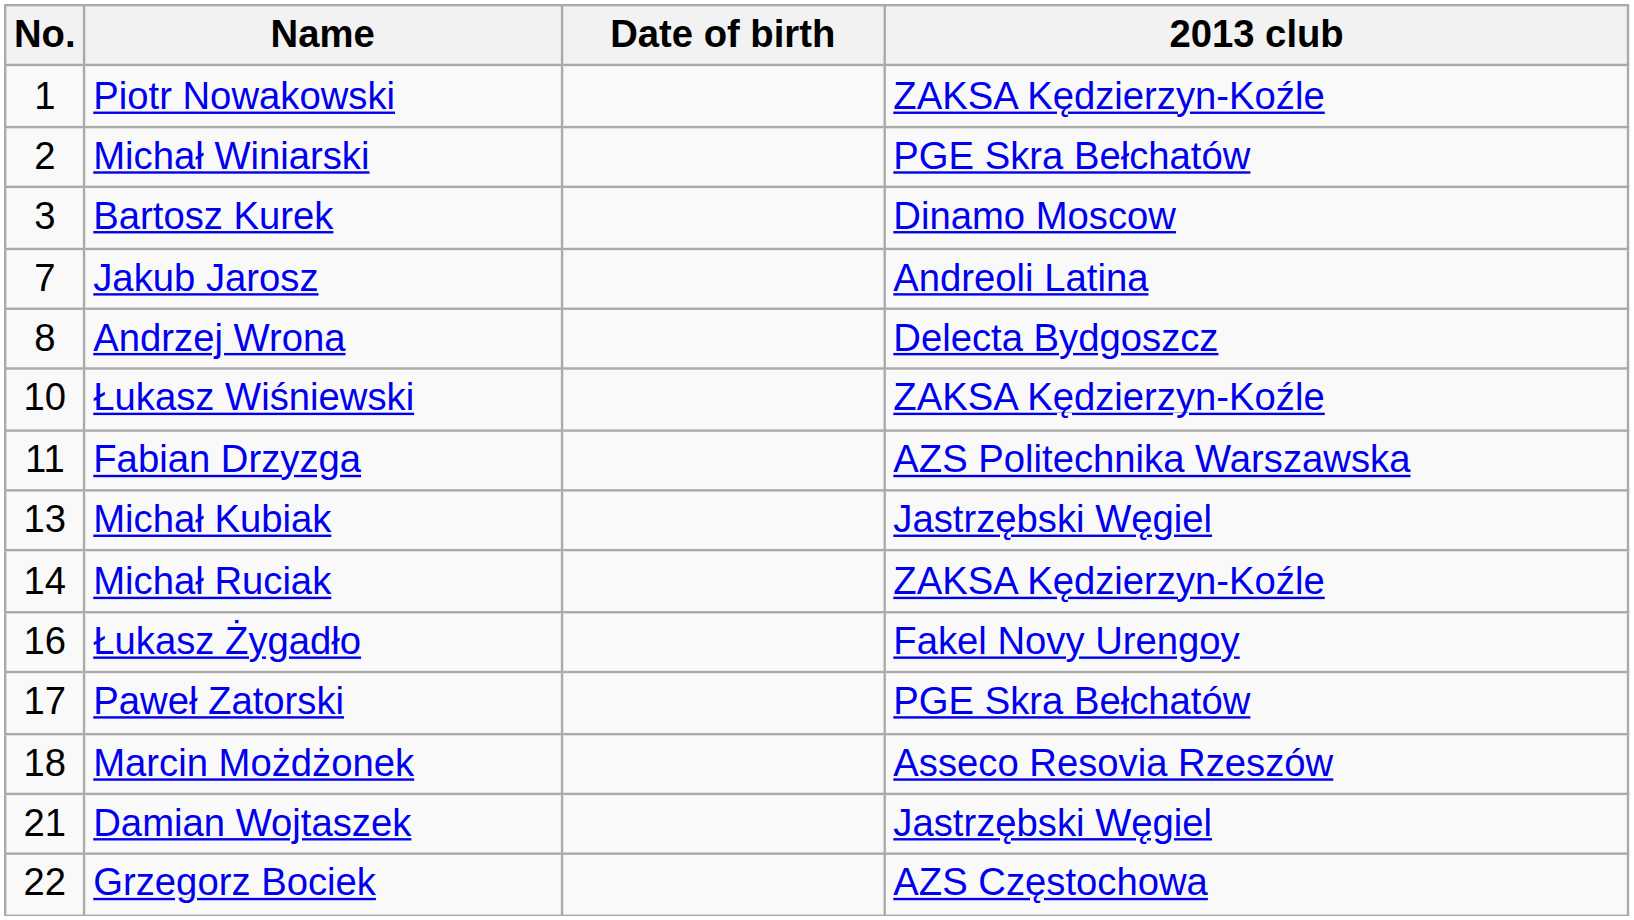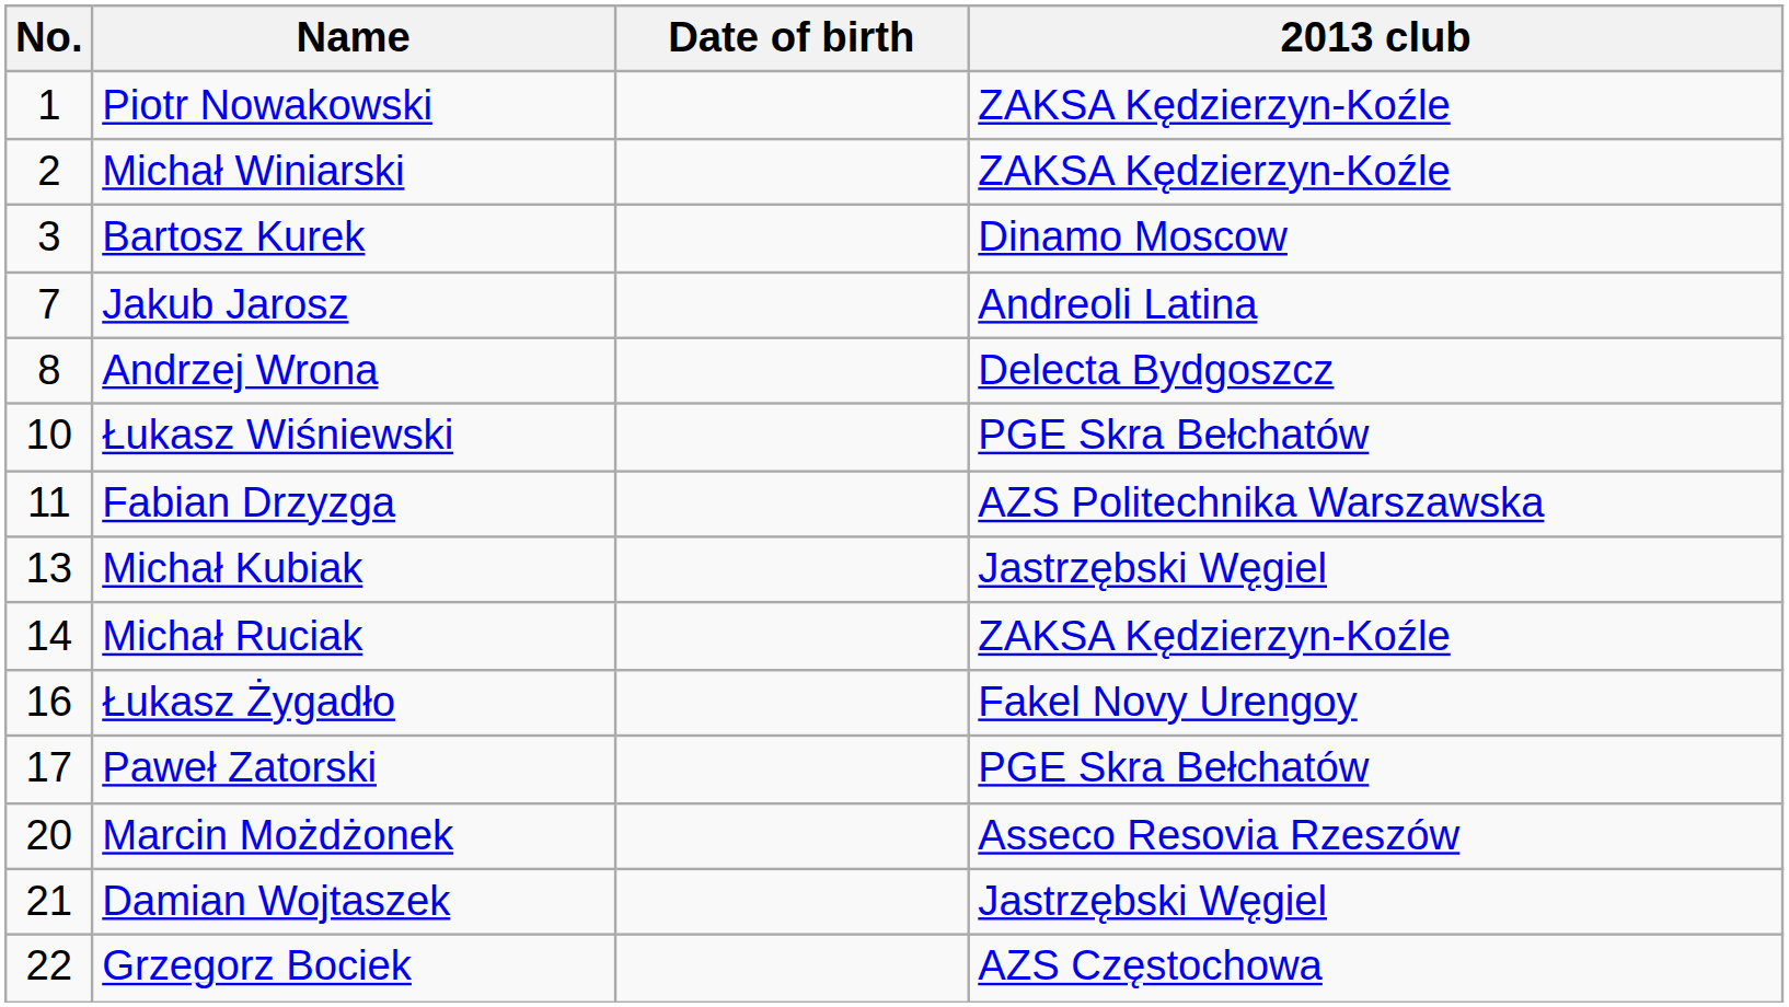 <table class="wikitable sortable" style="font-size:100%; text-align:center;">
 <tr>
 <th>No.</th>
 <th style="width:12em">Name</th>
 <th style="width:8em">Date of birth</th>
 <th style="width:19em">2013 club</th>
 </tr>
 <tr>
 <td>1</td>
 <td align=left><a href='#'>Piotr Nowakowski</a></td>
 <td align=right></td>
 <td align=left> <a href='#'>ZAKSA Kędzierzyn-Koźle</a></td>
 </tr>
 <tr>
 <td>2</td>
 <td align=left><a href='#'>Michał Winiarski</a></td>
 <td align=right></td>
-<td align=left> <a href='#'>PGE Skra Bełchatów</a></td>
+<td align=left> <a href='#'>ZAKSA Kędzierzyn-Koźle</a></td>
 </tr>
 <tr>
 <td>3</td>
 <td align=left><a href='#'>Bartosz Kurek</a></td>
 <td align=right></td>
 <td align=left> <a href='#'>Dinamo Moscow</a></td>
 </tr>
 <tr>
 <td>7</td>
 <td align=left><a href='#'>Jakub Jarosz</a></td>
 <td align=right></td>
 <td align=left> <a href='#'>Andreoli Latina</a></td>
 </tr>
 <tr>
 <td>8</td>
 <td align=left><a href='#'>Andrzej Wrona</a></td>
 <td align=right></td>
 <td align=left> <a href='#'>Delecta Bydgoszcz</a></td>
 </tr>
 <tr>
 <td>10</td>
 <td align=left><a href='#'>Łukasz Wiśniewski</a></td>
 <td align=right></td>
-<td align=left> <a href='#'>ZAKSA Kędzierzyn-Koźle</a></td>
+<td align=left> <a href='#'>PGE Skra Bełchatów</a></td>
 </tr>
 <tr>
 <td>11</td>
 <td align=left><a href='#'>Fabian Drzyzga</a></td>
 <td align=right></td>
 <td align=left> <a href='#'>AZS Politechnika Warszawska</a></td>
 </tr>
 <tr>
 <td>13</td>
 <td align=left><a href='#'>Michał Kubiak</a></td>
 <td align=right></td>
 <td align=left> <a href='#'>Jastrzębski Węgiel</a></td>
 </tr>
 <tr>
 <td>14</td>
 <td align=left><a href='#'>Michał Ruciak</a></td>
 <td align=right></td>
 <td align=left> <a href='#'>ZAKSA Kędzierzyn-Koźle</a></td>
 </tr>
 <tr>
 <td>16</td>
 <td align=left><a href='#'>Łukasz Żygadło</a></td>
 <td align=right></td>
 <td align=left> <a href='#'>Fakel Novy Urengoy</a></td>
 </tr>
 <tr>
 <td>17</td>
 <td align=left><a href='#'>Paweł Zatorski</a></td>
 <td align=right></td>
 <td align=left> <a href='#'>PGE Skra Bełchatów</a></td>
 </tr>
 <tr>
-<td>18</td>
+<td>20</td>
 <td align=left><a href='#'>Marcin Możdżonek </a></td>
 <td align=right></td>
 <td align=left> <a href='#'>Asseco Resovia Rzeszów</a></td>
 </tr>
 <tr>
 <td>21</td>
 <td align=left><a href='#'>Damian Wojtaszek</a></td>
 <td align=right></td>
 <td align=left> <a href='#'>Jastrzębski Węgiel</a></td>
 </tr>
 <tr>
 <td>22</td>
 <td align=left><a href='#'>Grzegorz Bociek</a></td>
 <td align=right></td>
 <td align=left> <a href='#'>AZS Częstochowa</a></td>
 </tr>
 </table>
